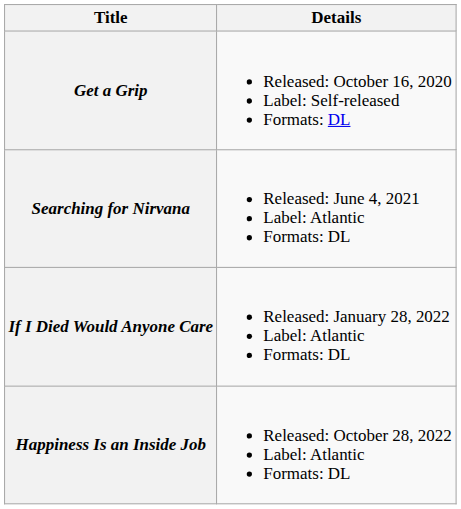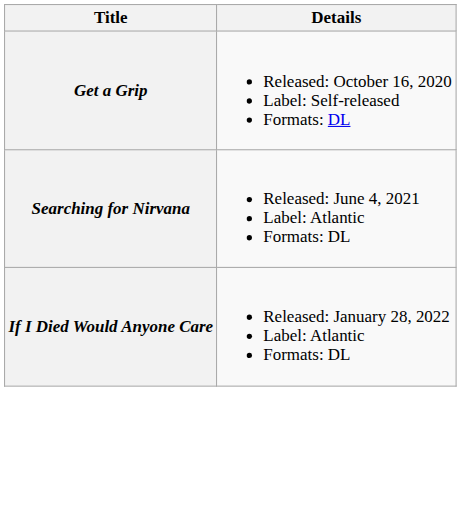 <table class="wikitable plainrowheaders">
 <tr>
 <th scope="col">Title</th>
 <th scope="col">Details</th>
 </tr>
 <tr>
 <th scope="row"><em>Get a Grip</em></th>
 <td><br><ul><li>Released: October 16, 2020</li><li>Label: Self-released</li><li>Formats: <a href='#'>DL</a></li></ul></td>
 </tr>
 <tr>
 <th scope="row"><em>Searching for Nirvana</em></th>
 <td><br><ul><li>Released: June 4, 2021</li><li>Label: Atlantic</li><li>Formats: DL</li></ul></td>
 </tr>
 <tr>
 <th scope="row"><em>If I Died Would Anyone Care</em></th>
 <td><br><ul><li>Released: January 28, 2022</li><li>Label: Atlantic</li><li>Formats: DL</li></ul></td>
 </tr>
-<tr>
-<th scope="row"><em>Happiness Is an Inside Job</em></th>
-<td><br><ul><li>Released: October 28, 2022</li><li>Label: Atlantic</li><li>Formats: DL</li></ul></td>
-</tr>
 </table>
